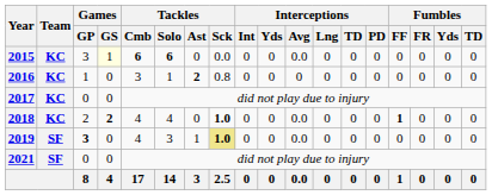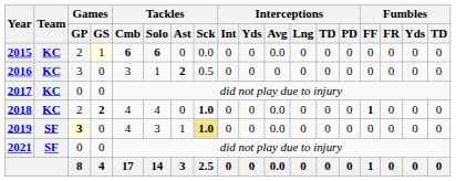 <table class= "wikitable" style="text-align: center;">
 <tr>
 <th rowspan="2">Year</th>
 <th rowspan="2">Team</th>
 <th colspan="2">Games</th>
 <th colspan="4">Tackles</th>
 <th colspan="6">Interceptions</th>
 <th colspan="4">Fumbles</th>
 </tr>
 <tr>
 <th>GP</th>
 <th>GS</th>
 <th>Cmb</th>
 <th>Solo</th>
 <th>Ast</th>
 <th>Sck</th>
 <th>Int</th>
 <th>Yds</th>
 <th>Avg</th>
 <th>Lng</th>
 <th>TD</th>
 <th>PD</th>
 <th>FF</th>
 <th>FR</th>
 <th>Yds</th>
 <th>TD</th>
 </tr>
 <tr>
 <th><a href='#'>2015</a></th>
 <th><a href='#'>KC</a></th>
-<td>3</td>
+<td>2</td>
 <td style="background: lightyellow;">1</td>
 <td><strong>6</strong></td>
 <td><strong>6</strong></td>
 <td>0</td>
 <td>0.0</td>
 <td>0</td>
 <td>0</td>
 <td>0.0</td>
 <td>0</td>
 <td>0</td>
 <td>0</td>
 <td>0</td>
 <td>0</td>
 <td>0</td>
 <td>0</td>
 </tr>
 <tr>
 <th><a href='#'>2016</a></th>
 <th><a href='#'>KC</a></th>
-<td>1</td>
+<td>3</td>
 <td>0</td>
 <td>3</td>
 <td>1</td>
 <td><strong>2</strong></td>
-<td>0.8</td>
+<td>0.5</td>
 <td>0</td>
 <td>0</td>
 <td>0</td>
 <td>0</td>
 <td>0</td>
 <td>0</td>
 <td>0</td>
 <td>0</td>
 <td>0</td>
 <td>0</td>
 </tr>
 <tr>
 <th><a href='#'>2017</a></th>
 <th><a href='#'>KC</a></th>
 <td>0</td>
 <td>0</td>
 <td colspan="14"><em>did not play due to injury</em></td>
 </tr>
 <tr>
 <th><a href='#'>2018</a></th>
 <th><a href='#'>KC</a></th>
 <td>2</td>
 <td><strong>2</strong></td>
 <td>4</td>
 <td>4</td>
 <td>0</td>
 <td><strong>1.0</strong></td>
 <td>0</td>
 <td>0</td>
 <td>0.0</td>
 <td>0</td>
 <td>0</td>
 <td>0</td>
 <td><strong>1</strong></td>
 <td>0</td>
 <td>0</td>
 <td>0</td>
 </tr>
 <tr>
 <th><a href='#'>2019</a></th>
 <th><a href='#'>SF</a></th>
-<td><strong>3</strong></td>
+<td style="background: lightyellow;"><strong>3</strong></td>
 <td>0</td>
 <td>4</td>
 <td>3</td>
 <td>1</td>
 <td style="background: khaki;"><strong>1.0</strong></td>
 <td>0</td>
 <td>0</td>
 <td>0.0</td>
 <td>0</td>
 <td>0</td>
 <td>0</td>
 <td>0</td>
 <td>0</td>
 <td>0</td>
 <td>0</td>
 </tr>
 <tr>
 <th><a href='#'>2021</a></th>
 <th><a href='#'>SF</a></th>
 <td>0</td>
 <td>0</td>
 <td colspan="14"><em>did not play due to injury</em></td>
 </tr>
 <tr>
 <th colspan="2"></th>
 <th>8</th>
 <th>4</th>
 <th>17</th>
 <th>14</th>
 <th>3</th>
 <th>2.5</th>
 <th>0</th>
 <th>0</th>
 <th>0.0</th>
 <th>0</th>
 <th>0</th>
 <th>0</th>
 <th>1</th>
 <th>0</th>
 <th>0</th>
 <th>0</th>
 </tr>
 </table>
